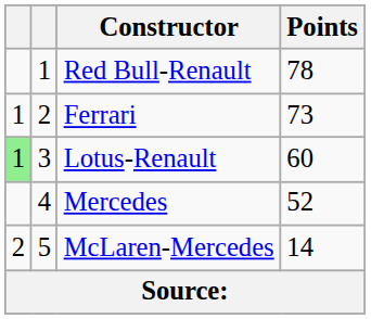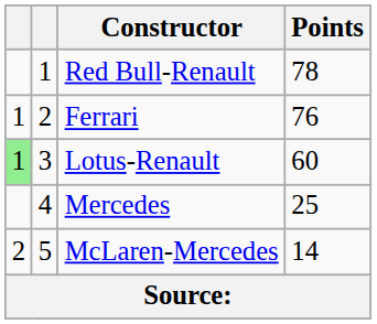 <table class="wikitable" style="font-size: 85%;">
 <tr>
 <th></th>
 <th></th>
 <th>Constructor</th>
 <th>Points</th>
 </tr>
 <tr>
 <td align="left"></td>
 <td align="center">1</td>
 <td> <a href='#'>Red Bull</a>-<a href='#'>Renault</a></td>
 <td>78</td>
 </tr>
 <tr>
 <td align="left"> 1</td>
 <td align="center">2</td>
 <td> <a href='#'>Ferrari</a></td>
-<td>73</td>
+<td>76</td>
 </tr>
 <tr>
 <td align="left" style="background: lightgreen;"> 1</td>
 <td align="center">3</td>
 <td> <a href='#'>Lotus</a>-<a href='#'>Renault</a></td>
 <td>60</td>
 </tr>
 <tr>
 <td align="left"></td>
 <td align="center">4</td>
 <td> <a href='#'>Mercedes</a></td>
-<td>52</td>
+<td>25</td>
 </tr>
 <tr>
 <td align="left"> 2</td>
 <td align="center">5</td>
 <td> <a href='#'>McLaren</a>-<a href='#'>Mercedes</a></td>
 <td>14</td>
 </tr>
 <tr>
 <th colspan=4>Source: </th>
 </tr>
 </table>
